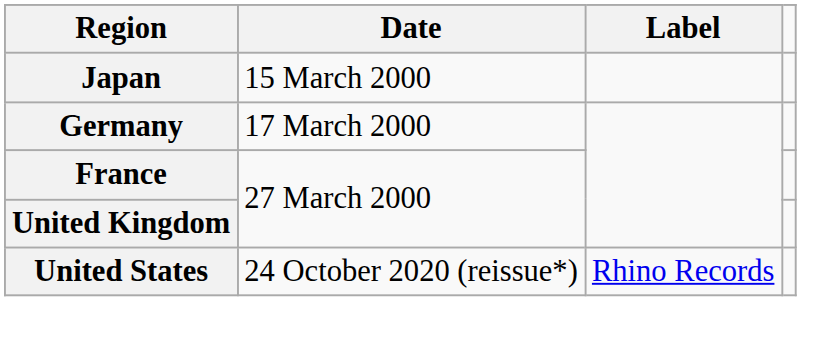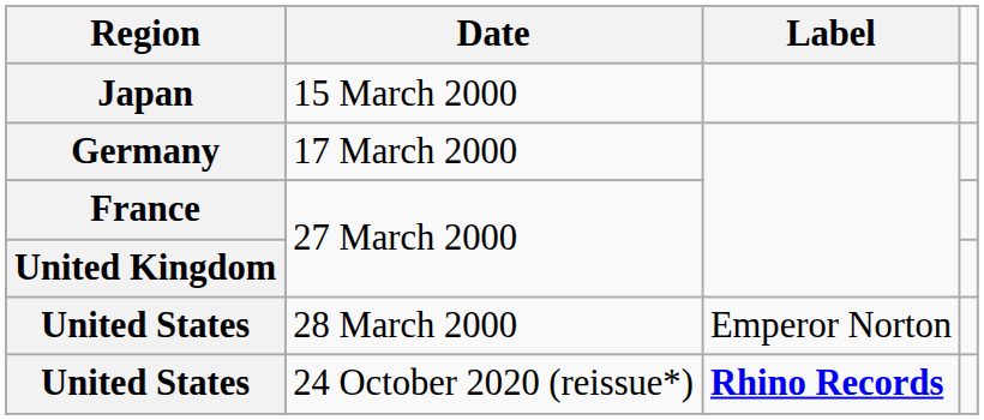 <table class="wikitable plainrowheaders">
 <tr>
 <th scope="col">Region</th>
 <th scope="col">Date</th>
 <th scope="col">Label</th>
 </tr>
 <tr>
 <th scope="row">Japan</th>
 <td>15 March 2000</td>
 <td></td>
 <td align="center"></td>
 </tr>
 <tr>
 <th scope="row">Germany</th>
 <td>17 March 2000</td>
 <td rowspan="3"></td>
 <td align="center"></td>
 </tr>
 <tr>
 <th scope="row">France</th>
 <td rowspan="2">27 March 2000</td>
 <td align="center"></td>
 </tr>
 <tr>
 <th scope="row">United Kingdom</th>
 <td align="center"></td>
 </tr>
 <tr>
 <th scope="row">United States</th>
+<td>28 March 2000</td>
+<td>Emperor Norton</td>
+<td align="center"></td>
+</tr>
+<tr>
+<th scope="row">United States</th>
 <td>24 October 2020 (reissue*)</td>
-<td><a href='#'>Rhino Records</a></td>
+<td><strong><a href='#'>Rhino Records</a></strong></td>
 <td align="center"></td>
 </tr>
 </table>
